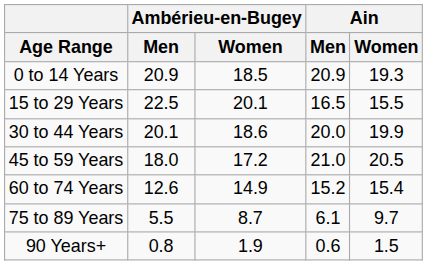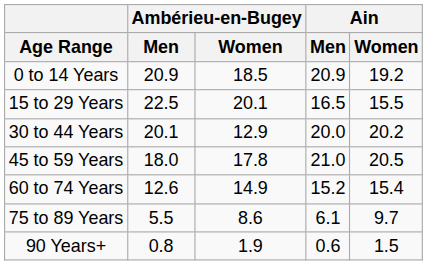 <table class="wikitable" style="text-align:center;">
 <tr>
 <th></th>
 <th colspan=2>Ambérieu-en-Bugey</th>
 <th colspan=2>Ain</th>
 </tr>
 <tr>
 <th>Age Range</th>
 <th>Men</th>
 <th>Women</th>
 <th>Men</th>
 <th>Women</th>
 </tr>
 <tr>
 <td>0 to 14 Years</td>
 <td>20.9</td>
 <td>18.5</td>
 <td>20.9</td>
-<td>19.3</td>
+<td>19.2</td>
 </tr>
 <tr>
 <td>15 to 29 Years</td>
 <td>22.5</td>
 <td>20.1</td>
 <td>16.5</td>
 <td>15.5</td>
 </tr>
 <tr>
 <td>30 to 44 Years</td>
 <td>20.1</td>
-<td>18.6</td>
+<td>12.9</td>
 <td>20.0</td>
-<td>19.9</td>
+<td>20.2</td>
 </tr>
 <tr>
 <td>45 to 59 Years</td>
 <td>18.0</td>
-<td>17.2</td>
+<td>17.8</td>
 <td>21.0</td>
 <td>20.5</td>
 </tr>
 <tr>
 <td>60 to 74 Years</td>
 <td>12.6</td>
 <td>14.9</td>
 <td>15.2</td>
 <td>15.4</td>
 </tr>
 <tr>
 <td>75 to 89 Years</td>
 <td>5.5</td>
-<td>8.7</td>
+<td>8.6</td>
 <td>6.1</td>
 <td>9.7</td>
 </tr>
 <tr>
 <td>90 Years+</td>
 <td>0.8</td>
 <td>1.9</td>
 <td>0.6</td>
 <td>1.5</td>
 </tr>
 </table>
